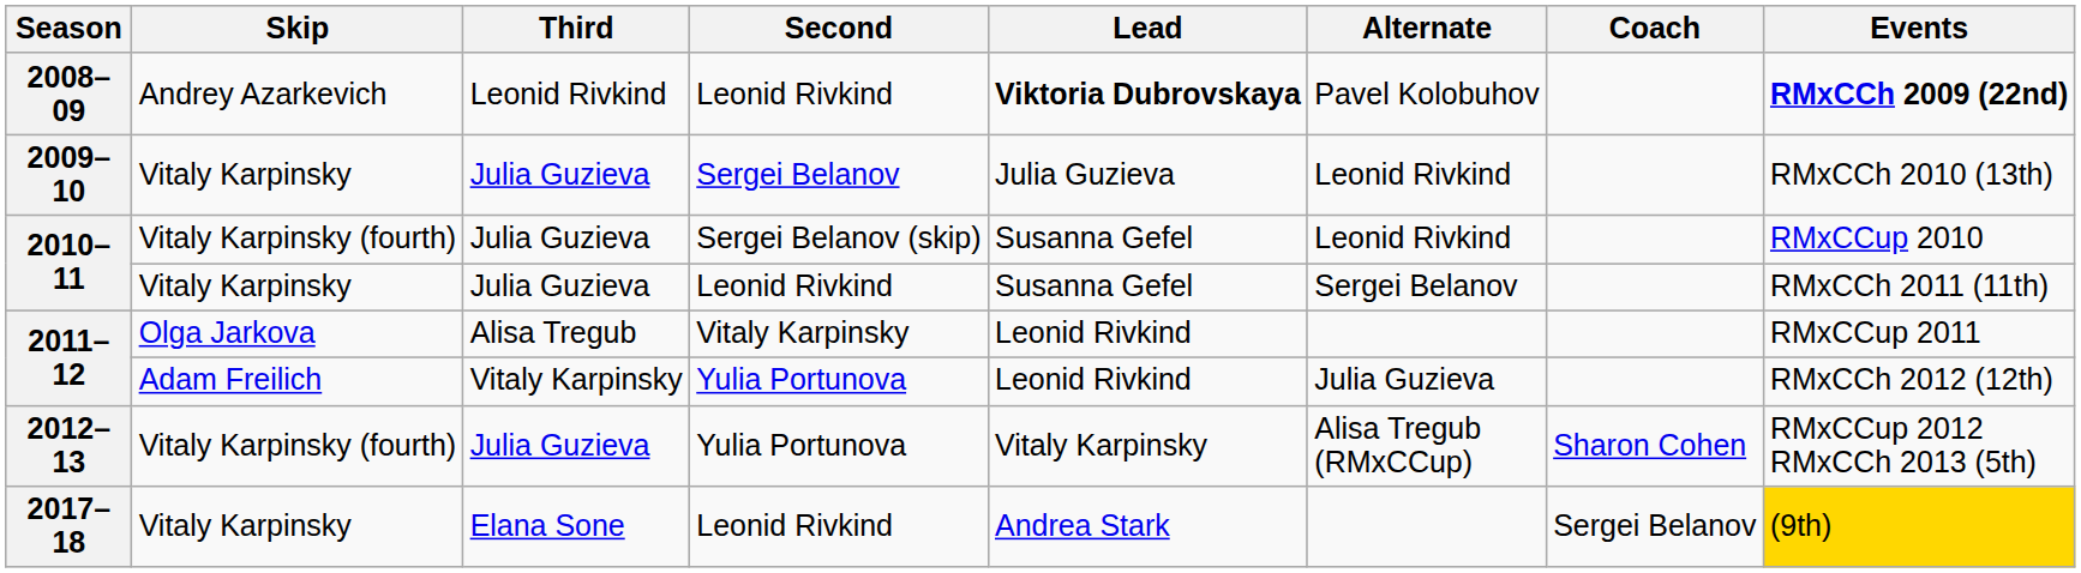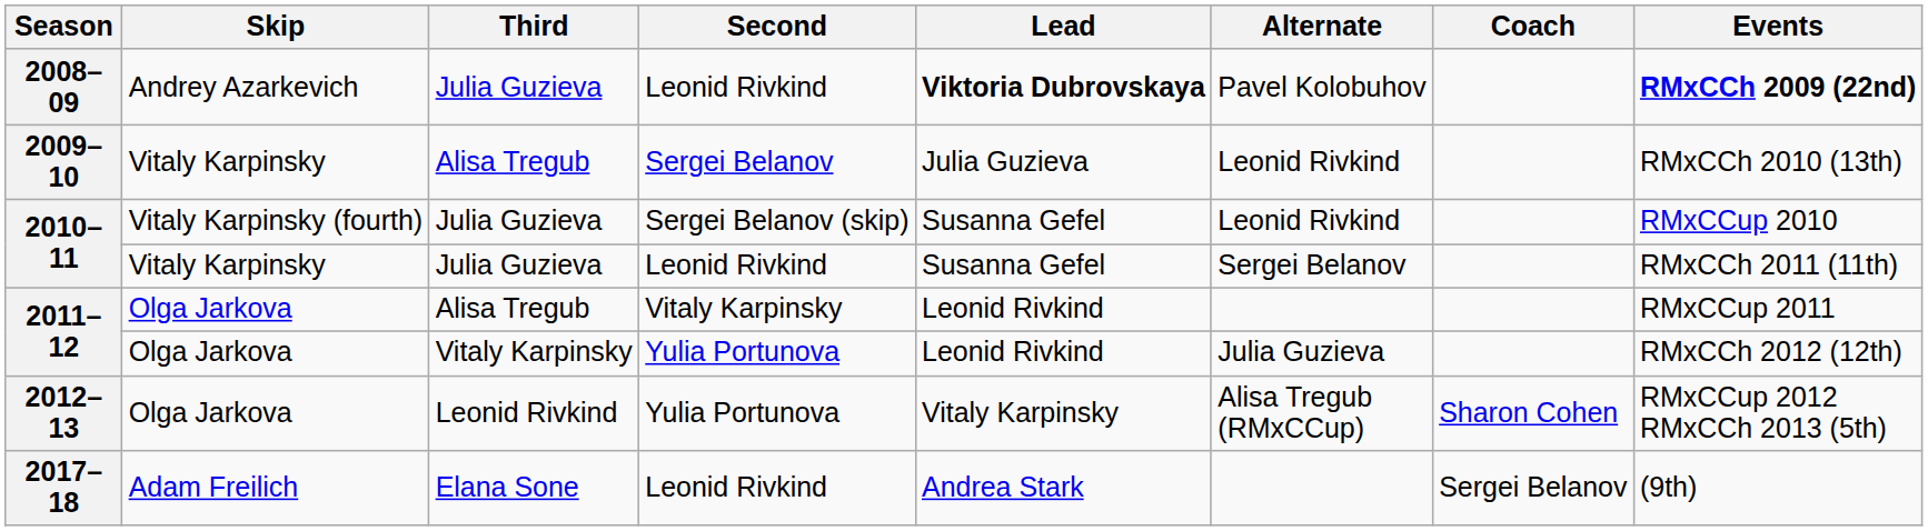 <table class="wikitable">
 <tr>
 <th scope="col" width=60>Season</th>
 <th scope="col">Skip</th>
 <th scope="col">Third</th>
 <th scope="col">Second</th>
 <th scope="col">Lead</th>
 <th scope="col">Alternate</th>
 <th scope="col">Coach</th>
 <th scope="col">Events</th>
 </tr>
 <tr>
 <th scope="row">2008–09</th>
 <td>Andrey Azarkevich</td>
-<td>Leonid Rivkind</td>
+<td><a href='#'>Julia Guzieva</a></td>
 <td>Leonid Rivkind</td>
 <td><strong>Viktoria Dubrovskaya</strong></td>
 <td>Pavel Kolobuhov</td>
 <td></td>
 <td><strong><a href='#'>RMxCCh</a> 2009 (22nd)</strong></td>
 </tr>
 <tr>
 <th scope="row">2009–10</th>
 <td>Vitaly Karpinsky</td>
-<td><a href='#'>Julia Guzieva</a></td>
+<td><a href='#'>Alisa Tregub</a></td>
 <td><a href='#'>Sergei Belanov</a></td>
 <td>Julia Guzieva</td>
 <td>Leonid Rivkind</td>
 <td></td>
 <td>RMxCCh 2010 (13th)</td>
 </tr>
 <tr>
 <th scope="row" rowspan=2>2010–11</th>
 <td>Vitaly Karpinsky (fourth)</td>
 <td>Julia Guzieva</td>
 <td>Sergei Belanov (skip)</td>
 <td>Susanna Gefel</td>
 <td>Leonid Rivkind</td>
 <td></td>
 <td><a href='#'>RMxCCup</a> 2010 </td>
 </tr>
 <tr>
 <td>Vitaly Karpinsky</td>
 <td>Julia Guzieva</td>
 <td>Leonid Rivkind</td>
 <td>Susanna Gefel</td>
 <td>Sergei Belanov</td>
 <td></td>
 <td>RMxCCh 2011 (11th)</td>
 </tr>
 <tr>
 <th scope="row" rowspan=2>2011–12</th>
 <td><a href='#'>Olga Jarkova</a></td>
 <td>Alisa Tregub</td>
 <td>Vitaly Karpinsky</td>
 <td>Leonid Rivkind</td>
 <td></td>
 <td></td>
 <td>RMxCCup 2011 </td>
 </tr>
 <tr>
-<td><a href='#'>Adam Freilich</a></td>
+<td>Olga Jarkova</td>
 <td>Vitaly Karpinsky</td>
 <td><a href='#'>Yulia Portunova</a></td>
 <td>Leonid Rivkind</td>
 <td>Julia Guzieva</td>
 <td></td>
 <td>RMxCCh 2012 (12th)</td>
 </tr>
 <tr>
 <th scope="row">2012–13</th>
-<td>Vitaly Karpinsky (fourth)</td>
-<td><a href='#'>Julia Guzieva</a></td>
+<td>Olga Jarkova</td>
+<td>Leonid Rivkind</td>
 <td>Yulia Portunova</td>
 <td>Vitaly Karpinsky</td>
 <td>Alisa Tregub<br>(RMxCCup)</td>
 <td><a href='#'>Sharon Cohen</a></td>
 <td>RMxCCup 2012 <br>RMxCCh 2013 (5th)</td>
 </tr>
 <tr>
 <th scope="row">2017–18</th>
-<td>Vitaly Karpinsky</td>
+<td><a href='#'>Adam Freilich</a></td>
 <td><a href='#'>Elana Sone</a></td>
 <td>Leonid Rivkind</td>
 <td><a href='#'>Andrea Stark</a></td>
 <td></td>
 <td>Sergei Belanov</td>
-<td style="background: gold;"> (9th)</td>
+<td> (9th)</td>
 </tr>
 </table>
